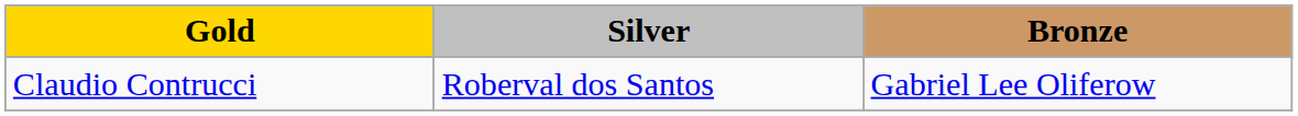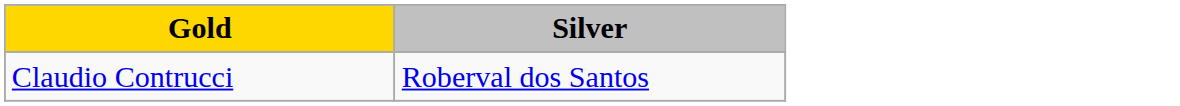 <table class="wikitable" style="text-align:left">
 <tr align="center">
 <td width=200 bgcolor=gold><strong>Gold</strong></td>
 <td width=200 bgcolor=silver><strong>Silver</strong></td>
-<td width=200 bgcolor=CC9966><strong>Bronze</strong></td>
 </tr>
 <tr>
 <td><a href='#'>Claudio Contrucci</a><br><em></em></td>
 <td><a href='#'>Roberval dos Santos</a><br><em></em></td>
-<td><a href='#'>Gabriel Lee Oliferow</a><br><em></em></td>
 </tr>
 </table>
